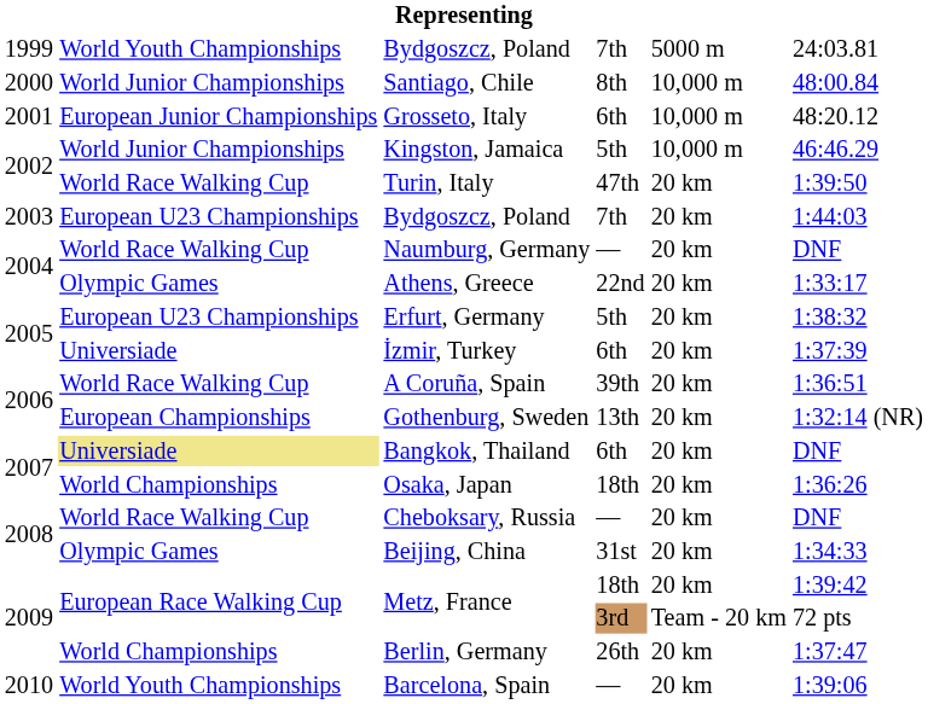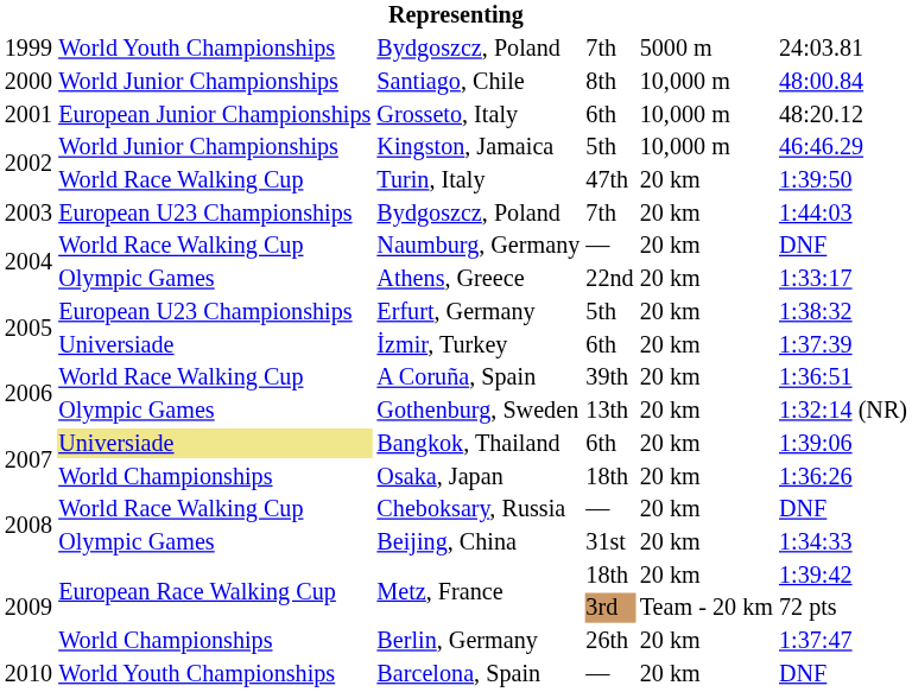 <table>
 <tr>
 <th colspan="6">Representing </th>
 </tr>
 <tr>
 <td>1999</td>
 <td><a href='#'>World Youth Championships</a></td>
 <td><a href='#'>Bydgoszcz</a>, Poland</td>
 <td>7th</td>
 <td>5000 m</td>
 <td>24:03.81</td>
 </tr>
 <tr>
 <td>2000</td>
 <td><a href='#'>World Junior Championships</a></td>
 <td><a href='#'>Santiago</a>, Chile</td>
 <td>8th</td>
 <td>10,000 m</td>
 <td><a href='#'>48:00.84</a></td>
 </tr>
 <tr>
 <td>2001</td>
 <td><a href='#'>European Junior Championships</a></td>
 <td><a href='#'>Grosseto</a>, Italy</td>
 <td>6th</td>
 <td>10,000 m</td>
 <td>48:20.12</td>
 </tr>
 <tr>
 <td rowspan=2>2002</td>
 <td><a href='#'>World Junior Championships</a></td>
 <td><a href='#'>Kingston</a>, Jamaica</td>
 <td>5th</td>
 <td>10,000 m</td>
 <td><a href='#'>46:46.29</a></td>
 </tr>
 <tr>
 <td><a href='#'>World Race Walking Cup</a></td>
 <td><a href='#'>Turin</a>, Italy</td>
 <td>47th</td>
 <td>20 km</td>
 <td><a href='#'>1:39:50</a></td>
 </tr>
 <tr>
 <td>2003</td>
 <td><a href='#'>European U23 Championships</a></td>
 <td><a href='#'>Bydgoszcz</a>, Poland</td>
 <td>7th</td>
 <td>20 km</td>
 <td><a href='#'>1:44:03</a></td>
 </tr>
 <tr>
 <td rowspan=2>2004</td>
 <td><a href='#'>World Race Walking Cup</a></td>
 <td><a href='#'>Naumburg</a>, Germany</td>
 <td>—</td>
 <td>20 km</td>
 <td><a href='#'>DNF</a></td>
 </tr>
 <tr>
 <td><a href='#'>Olympic Games</a></td>
 <td><a href='#'>Athens</a>, Greece</td>
 <td>22nd</td>
 <td>20 km</td>
 <td><a href='#'>1:33:17</a></td>
 </tr>
 <tr>
 <td rowspan=2>2005</td>
 <td><a href='#'>European U23 Championships</a></td>
 <td><a href='#'>Erfurt</a>, Germany</td>
 <td>5th</td>
 <td>20 km</td>
 <td><a href='#'>1:38:32</a></td>
 </tr>
 <tr>
 <td><a href='#'>Universiade</a></td>
 <td><a href='#'>İzmir</a>, Turkey</td>
 <td>6th</td>
 <td>20 km</td>
 <td><a href='#'>1:37:39</a></td>
 </tr>
 <tr>
 <td rowspan=2>2006</td>
 <td><a href='#'>World Race Walking Cup</a></td>
 <td><a href='#'>A Coruña</a>, Spain</td>
 <td>39th</td>
 <td>20 km</td>
 <td><a href='#'>1:36:51</a></td>
 </tr>
 <tr>
-<td><a href='#'>European Championships</a></td>
+<td><a href='#'>Olympic Games</a></td>
 <td><a href='#'>Gothenburg</a>, Sweden</td>
 <td>13th</td>
 <td>20 km</td>
 <td><a href='#'>1:32:14</a> (NR)</td>
 </tr>
 <tr>
 <td rowspan=2>2007</td>
 <td style="background: khaki;"><a href='#'>Universiade</a></td>
 <td><a href='#'>Bangkok</a>, Thailand</td>
 <td>6th</td>
 <td>20 km</td>
-<td><a href='#'>DNF</a></td>
+<td><a href='#'>1:39:06</a></td>
 </tr>
 <tr>
 <td><a href='#'>World Championships</a></td>
 <td><a href='#'>Osaka</a>, Japan</td>
 <td>18th</td>
 <td>20 km</td>
 <td><a href='#'>1:36:26</a></td>
 </tr>
 <tr>
 <td rowspan=2>2008</td>
 <td><a href='#'>World Race Walking Cup</a></td>
 <td><a href='#'>Cheboksary</a>, Russia</td>
 <td>—</td>
 <td>20 km</td>
 <td><a href='#'>DNF</a></td>
 </tr>
 <tr>
 <td><a href='#'>Olympic Games</a></td>
 <td><a href='#'>Beijing</a>, China</td>
 <td>31st</td>
 <td>20 km</td>
 <td><a href='#'>1:34:33</a></td>
 </tr>
 <tr>
 <td rowspan=3>2009</td>
 <td rowspan=2><a href='#'>European Race Walking Cup</a></td>
 <td rowspan=2><a href='#'>Metz</a>, France</td>
 <td>18th</td>
 <td>20 km</td>
 <td><a href='#'>1:39:42</a></td>
 </tr>
 <tr>
 <td bgcolor="cc9966">3rd</td>
 <td>Team - 20 km</td>
 <td>72 pts</td>
 </tr>
 <tr>
 <td><a href='#'>World Championships</a></td>
 <td><a href='#'>Berlin</a>, Germany</td>
 <td>26th</td>
 <td>20 km</td>
 <td><a href='#'>1:37:47</a></td>
 </tr>
 <tr>
 <td>2010</td>
 <td><a href='#'>World Youth Championships</a></td>
 <td><a href='#'>Barcelona</a>, Spain</td>
 <td>—</td>
 <td>20 km</td>
-<td><a href='#'>1:39:06</a></td>
+<td><a href='#'>DNF</a></td>
 </tr>
 </table>
